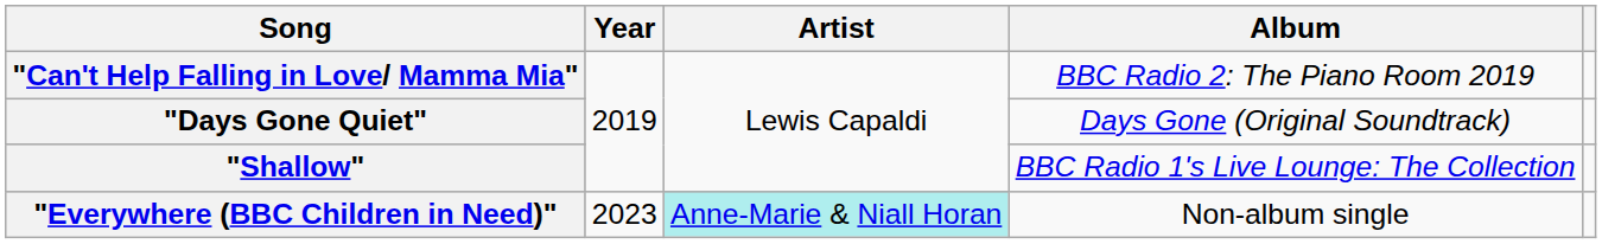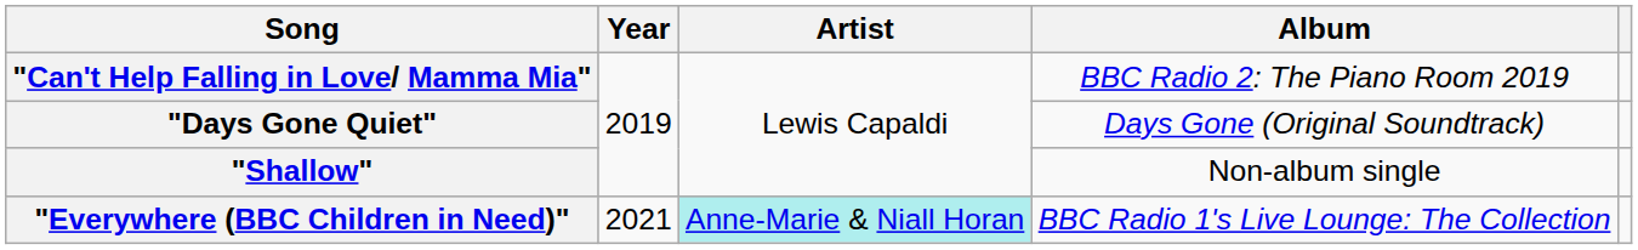 <table class="wikitable plainrowheaders" style="text-align:center;">
 <tr>
 <th scope="col">Song</th>
 <th scope="col">Year</th>
 <th scope="col">Artist</th>
 <th scope="col">Album</th>
 <th scope="col" class="unsortable"></th>
 </tr>
 <tr>
 <th scope="row">"<a href='#'>Can't Help Falling in Love</a>/ <a href='#'>Mamma Mia</a>"</th>
 <td rowspan="3">2019</td>
 <td rowspan="3">Lewis Capaldi</td>
 <td><em><a href='#'>BBC Radio 2</a>: The Piano Room 2019</em></td>
 <td></td>
 </tr>
 <tr>
 <th scope="row">"Days Gone Quiet"</th>
 <td><em><a href='#'>Days Gone</a> (Original Soundtrack)</em></td>
 <td></td>
 </tr>
 <tr>
 <th scope="row">"<a href='#'>Shallow</a>"</th>
-<td><em><a href='#'>BBC Radio 1's Live Lounge: The Collection</a></em></td>
+<td>Non-album single</td>
 <td></td>
 </tr>
 <tr>
 <th scope="row">"<a href='#'>Everywhere</a> (<a href='#'>BBC Children in Need</a>)"</th>
-<td>2023</td>
+<td>2021</td>
 <td style="background: paleturquoise;"><a href='#'>Anne-Marie</a> & <a href='#'>Niall Horan</a></td>
-<td>Non-album single</td>
+<td><em><a href='#'>BBC Radio 1's Live Lounge: The Collection</a></em></td>
 <td></td>
 </tr>
 </table>
